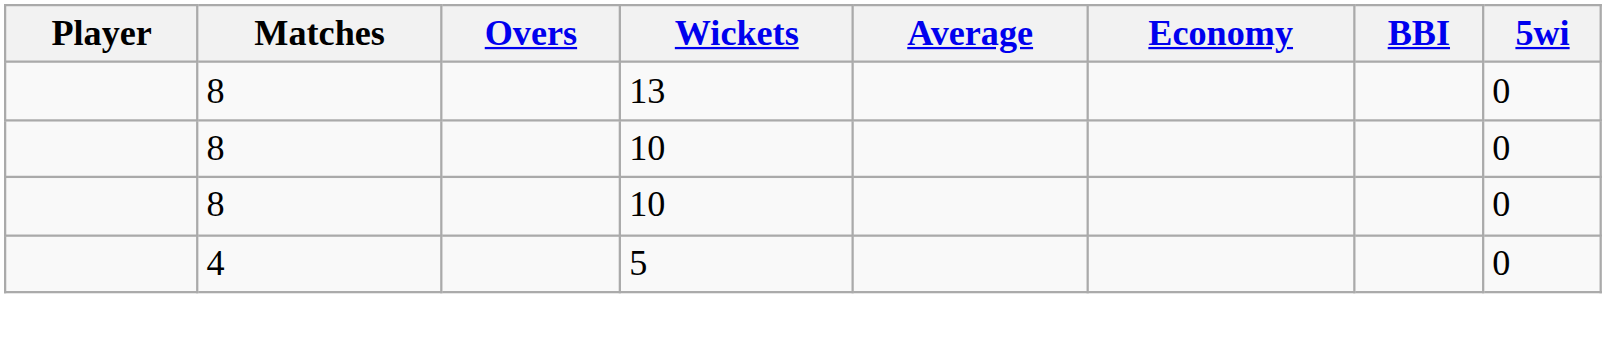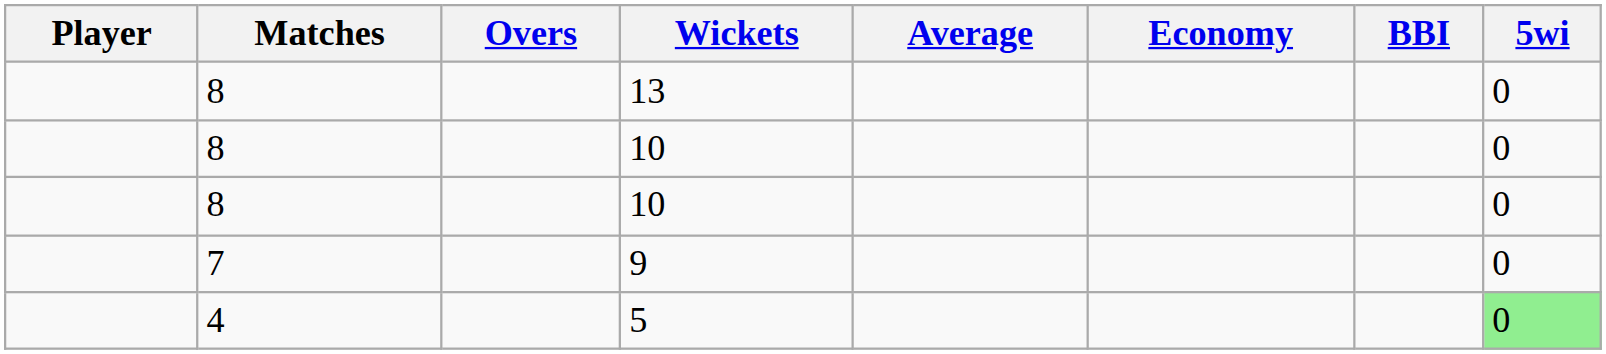 <table class="wikitable sortable" style="width:80%;">
 <tr>
 <th>Player</th>
 <th>Matches</th>
 <th><a href='#'>Overs</a></th>
 <th><a href='#'>Wickets</a></th>
 <th><a href='#'>Average</a></th>
 <th><a href='#'>Economy</a></th>
 <th><a href='#'>BBI</a></th>
 <th><a href='#'>5wi</a></th>
 </tr>
 <tr>
 <td></td>
 <td>8</td>
 <td></td>
 <td>13</td>
 <td></td>
 <td></td>
 <td></td>
 <td>0</td>
 </tr>
 <tr>
 <td></td>
 <td>8</td>
 <td></td>
 <td>10</td>
 <td></td>
 <td></td>
 <td></td>
 <td>0</td>
 </tr>
 <tr>
 <td></td>
 <td>8</td>
 <td></td>
 <td>10</td>
 <td></td>
 <td></td>
 <td></td>
 <td>0</td>
 </tr>
 <tr>
 <td></td>
+<td>7</td>
+<td></td>
+<td>9</td>
+<td></td>
+<td></td>
+<td></td>
+<td>0</td>
+</tr>
+<tr>
+<td></td>
 <td>4</td>
 <td></td>
 <td>5</td>
 <td></td>
 <td></td>
 <td></td>
-<td>0</td>
+<td style="background: lightgreen;">0</td>
 </tr>
 </table>
